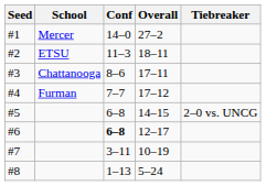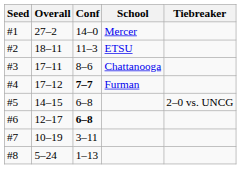 <table class="wikitable">
 <tr>
 <th>Seed</th>
+<th>Overall</th>
+<th>Conf</th>
 <th>School</th>
-<th>Conf</th>
-<th>Overall</th>
 <th>Tiebreaker</th>
 </tr>
 <tr>
 <td>#1</td>
+<td>27–2</td>
+<td>14–0</td>
 <td><a href='#'>Mercer</a></td>
-<td>14–0</td>
-<td>27–2</td>
 <td></td>
 </tr>
 <tr>
 <td>#2</td>
+<td>18–11</td>
+<td>11–3</td>
 <td><a href='#'>ETSU</a></td>
-<td>11–3</td>
-<td>18–11</td>
 <td></td>
 </tr>
 <tr>
 <td>#3</td>
+<td>17–11</td>
+<td>8–6</td>
 <td><a href='#'>Chattanooga</a></td>
-<td>8–6</td>
-<td>17–11</td>
 <td></td>
 </tr>
 <tr>
 <td>#4</td>
+<td>17–12</td>
+<td><strong>7–7</strong></td>
 <td><a href='#'>Furman</a></td>
-<td>7–7</td>
-<td>17–12</td>
 <td></td>
 </tr>
 <tr>
 <td>#5</td>
+<td>14–15</td>
+<td>6–8</td>
 <td></td>
-<td>6–8</td>
-<td>14–15</td>
 <td>2–0 vs. UNCG</td>
 </tr>
 <tr>
 <td>#6</td>
+<td>12–17</td>
+<td><strong>6–8</strong></td>
 <td></td>
-<td><strong>6–8</strong></td>
-<td>12–17</td>
 <td></td>
 </tr>
 <tr>
 <td>#7</td>
+<td>10–19</td>
+<td>3–11</td>
 <td></td>
-<td>3–11</td>
-<td>10–19</td>
 <td></td>
 </tr>
 <tr>
 <td>#8</td>
+<td>5–24</td>
+<td>1–13</td>
 <td></td>
-<td>1–13</td>
-<td>5–24</td>
 <td></td>
 </tr>
 </table>
